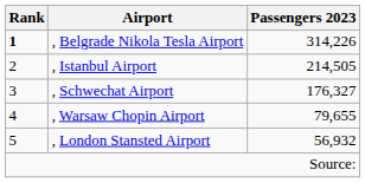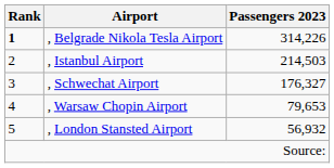 <table class="wikitable sortable" style="font-size: 87.5%" width= align=>
 <tr>
 <th>Rank</th>
 <th>Airport</th>
 <th>Passengers 2023</th>
 </tr>
 <tr>
 <td><strong>1</strong></td>
 <td {{nowrap>, <a href='#'>Belgrade Nikola Tesla Airport</a></td>
 <td style="text-align:right;">314,226</td>
 </tr>
 <tr>
 <td>2</td>
 <td {{nowrap>, <a href='#'>Istanbul Airport</a></td>
-<td style="text-align:right;">214,505</td>
+<td style="text-align:right;">214,503</td>
 </tr>
 <tr>
 <td>3</td>
 <td {{nowrap>, <a href='#'>Schwechat Airport</a></td>
 <td style="text-align:right;">176,327</td>
 </tr>
 <tr>
 <td>4</td>
 <td {{nowrap>, <a href='#'>Warsaw Chopin Airport</a></td>
-<td style="text-align:right;">79,655</td>
+<td style="text-align:right;">79,653</td>
 </tr>
 <tr>
 <td>5</td>
 <td {{nowrap>, <a href='#'>London Stansted Airport</a></td>
 <td style="text-align:right;">56,932</td>
 </tr>
 <tr>
 <td colspan="5" style="text-align:right;">Source: </td>
 </tr>
 </table>
